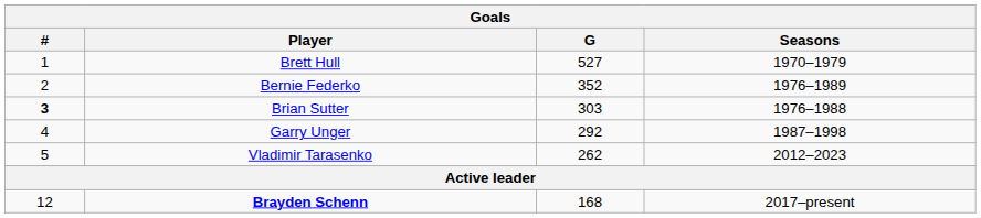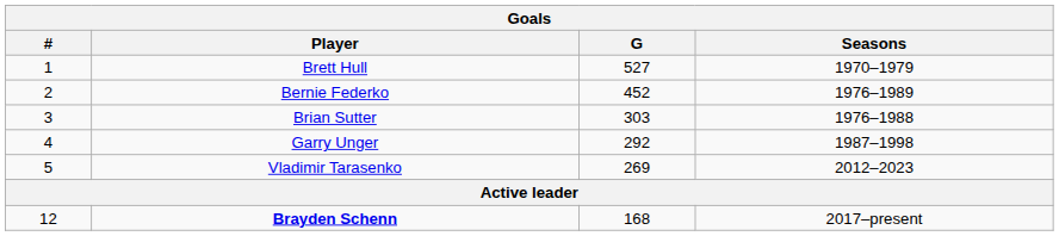 <table class="wikitable" style="text-align: center; font-size: 95%" width="80%">
 <tr>
 <th colspan="4">Goals</th>
 </tr>
 <tr>
 <th>#</th>
 <th>Player</th>
 <th>G</th>
 <th>Seasons</th>
 </tr>
 <tr>
 <td>1</td>
 <td><a href='#'>Brett Hull</a></td>
 <td>527</td>
 <td>1970–1979</td>
 </tr>
 <tr>
 <td>2</td>
 <td><a href='#'>Bernie Federko</a></td>
-<td>352</td>
+<td>452</td>
 <td>1976–1989</td>
 </tr>
 <tr>
-<td><strong>3</strong></td>
+<td>3</td>
 <td><a href='#'>Brian Sutter</a></td>
 <td>303</td>
 <td>1976–1988</td>
 </tr>
 <tr>
 <td>4</td>
 <td><a href='#'>Garry Unger</a></td>
 <td>292</td>
 <td>1987–1998</td>
 </tr>
 <tr>
 <td>5</td>
 <td><a href='#'>Vladimir Tarasenko</a></td>
-<td>262</td>
+<td>269</td>
 <td>2012–2023</td>
 </tr>
 <tr>
 <th colspan="4">Active leader</th>
 </tr>
 <tr>
 <td>12</td>
 <td><strong><a href='#'>Brayden Schenn</a></strong></td>
 <td>168</td>
 <td>2017–present</td>
 </tr>
 </table>
